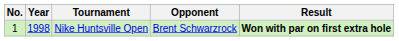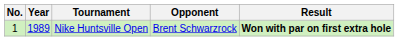 <table class="wikitable" style="font-size:95%;">
 <tr>
 <th>No.</th>
 <th>Year</th>
 <th>Tournament</th>
 <th>Opponent</th>
 <th>Result</th>
 </tr>
 <tr style="background:#D0F0C0;">
 <td align=center>1</td>
-<td><a href='#'>1998</a></td>
+<td><a href='#'>1989</a></td>
 <td><a href='#'>Nike Huntsville Open</a></td>
 <td> <a href='#'>Brent Schwarzrock</a></td>
 <td><strong>Won with par on first extra hole</strong></td>
 </tr>
 </table>
